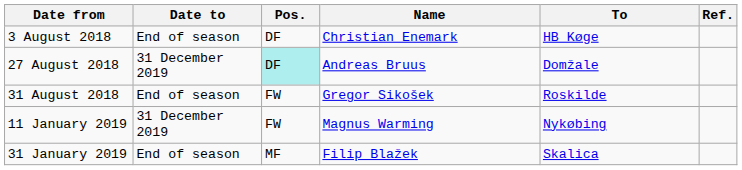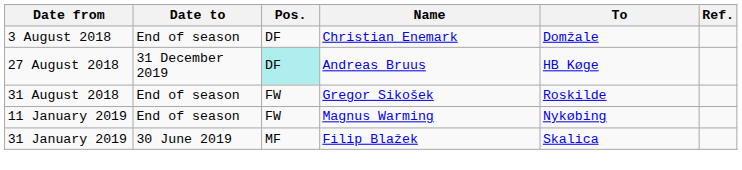 <table class="wikitable">
 <tr>
 <th style="width:120px">Date from</th>
 <th style="width:120px">Date to</th>
 <th style="width:50px">Pos.</th>
 <th style="width:210px">Name</th>
 <th style="width:150px">To</th>
 <th style="width:20px">Ref.</th>
 </tr>
 <tr>
 <td>3 August 2018</td>
 <td>End of season</td>
 <td>DF</td>
 <td> <a href='#'>Christian Enemark</a></td>
-<td> <a href='#'>HB Køge</a></td>
+<td> <a href='#'>Domžale</a></td>
 <td></td>
 </tr>
 <tr>
 <td>27 August 2018</td>
 <td>31 December 2019</td>
 <td style="background: paleturquoise;">DF</td>
 <td> <a href='#'>Andreas Bruus</a></td>
-<td> <a href='#'>Domžale</a></td>
+<td> <a href='#'>HB Køge</a></td>
 <td></td>
 </tr>
 <tr>
 <td>31 August 2018</td>
 <td>End of season</td>
 <td>FW</td>
 <td> <a href='#'>Gregor Sikošek</a></td>
 <td> <a href='#'>Roskilde</a></td>
 <td></td>
 </tr>
 <tr>
 <td>11 January 2019</td>
-<td>31 December 2019</td>
+<td>End of season</td>
 <td>FW</td>
 <td> <a href='#'>Magnus Warming</a></td>
 <td> <a href='#'>Nykøbing</a></td>
 <td></td>
 </tr>
 <tr>
 <td>31 January 2019</td>
-<td>End of season</td>
+<td>30 June 2019</td>
 <td>MF</td>
 <td> <a href='#'>Filip Blažek</a></td>
 <td> <a href='#'>Skalica</a></td>
 <td></td>
 </tr>
 </table>
